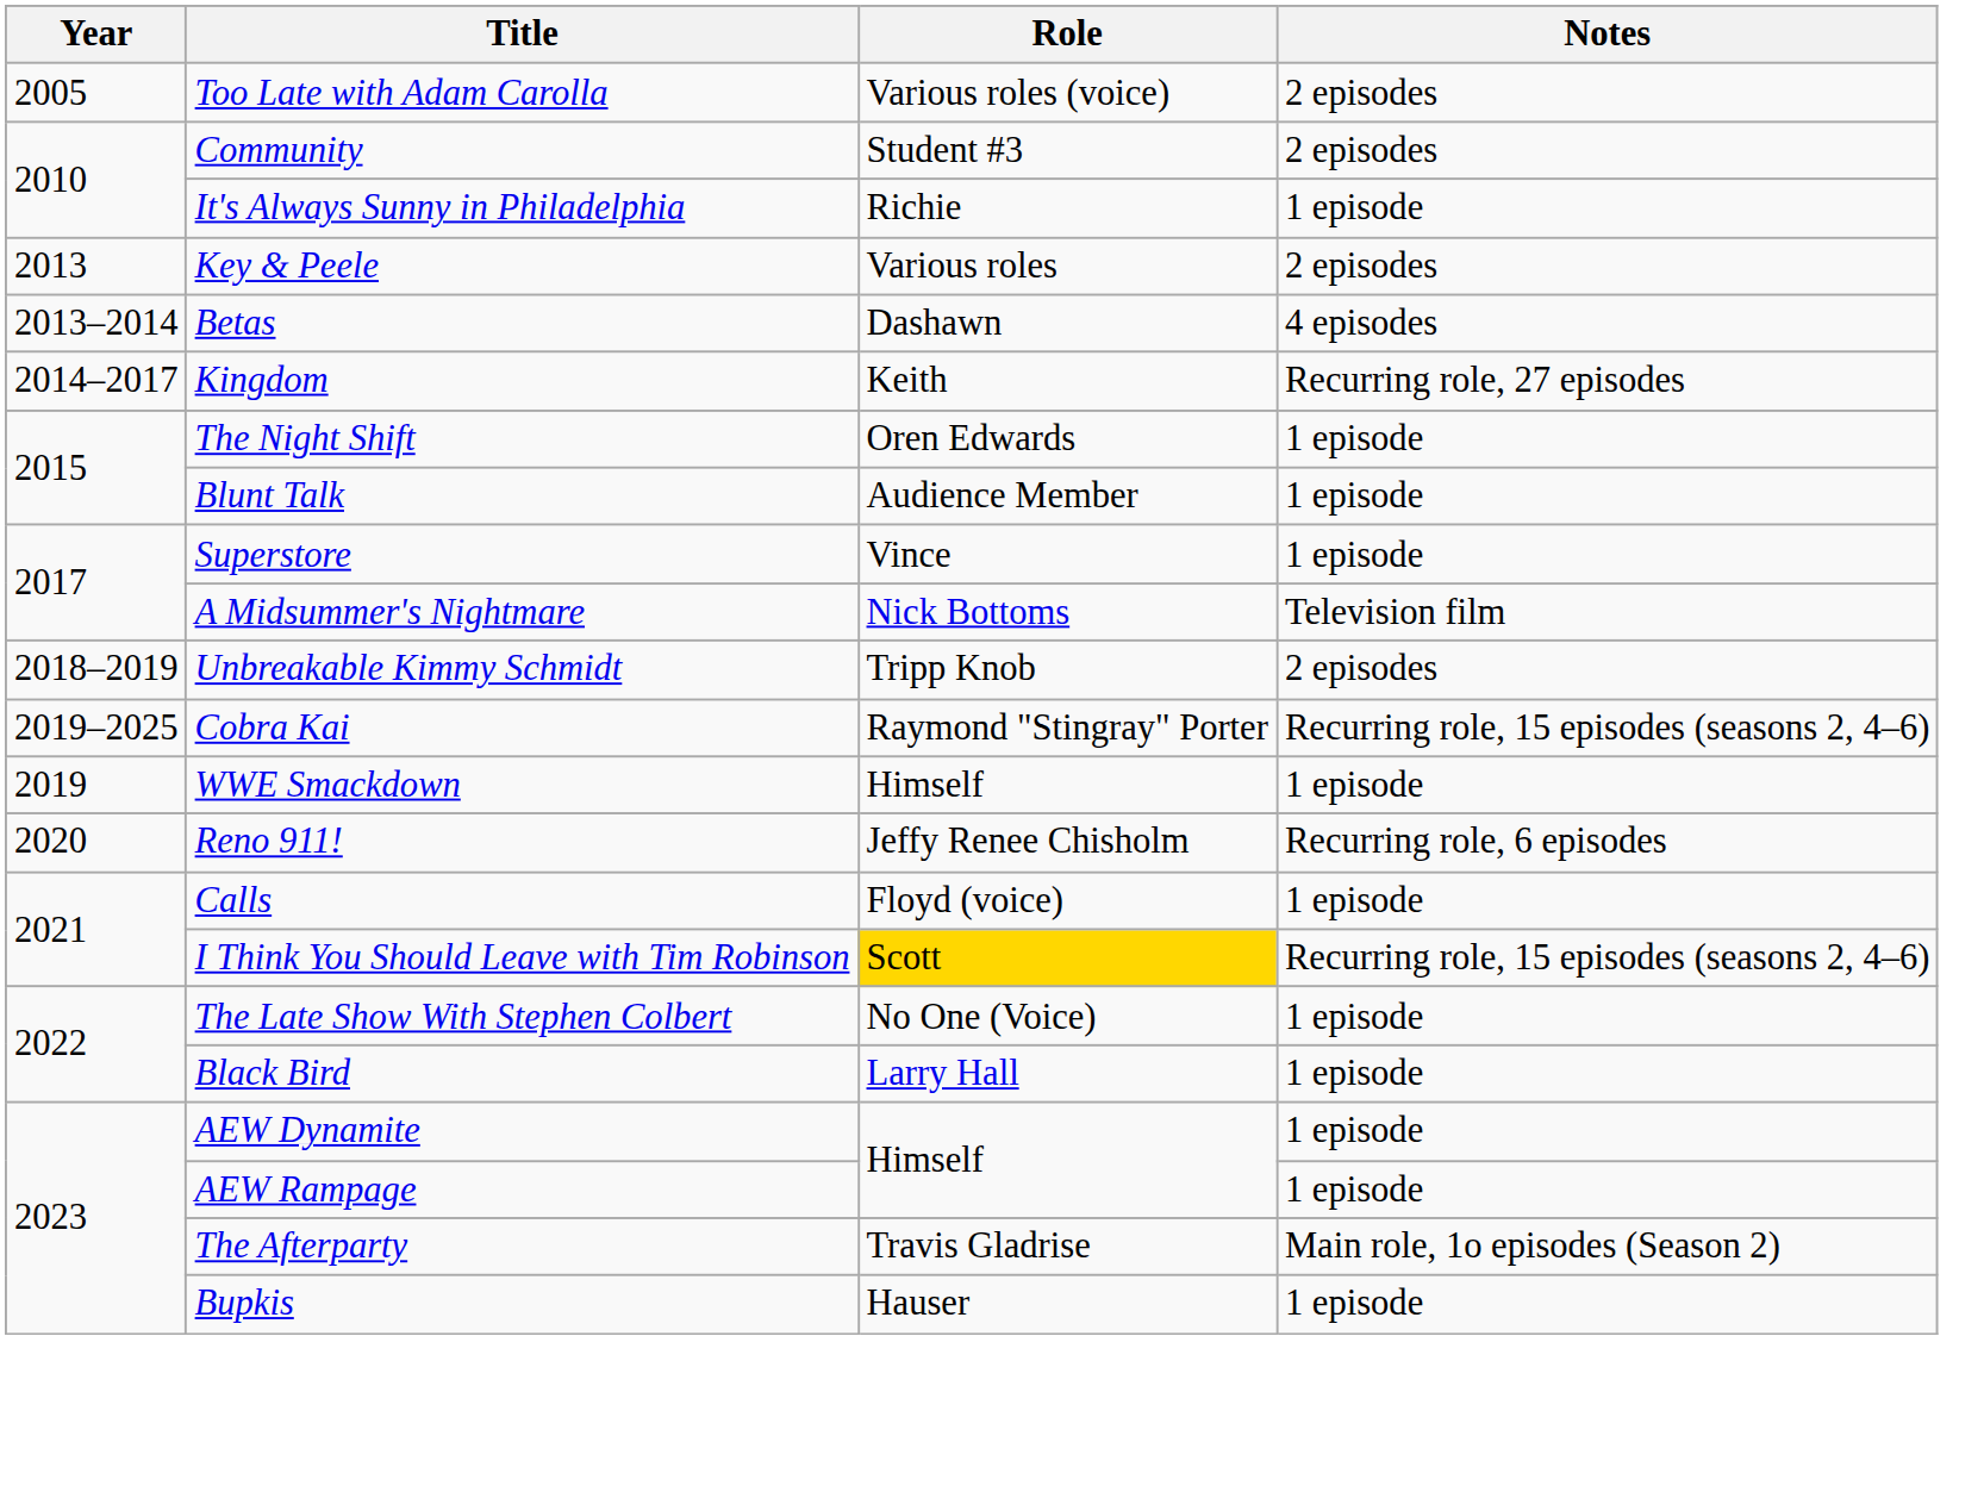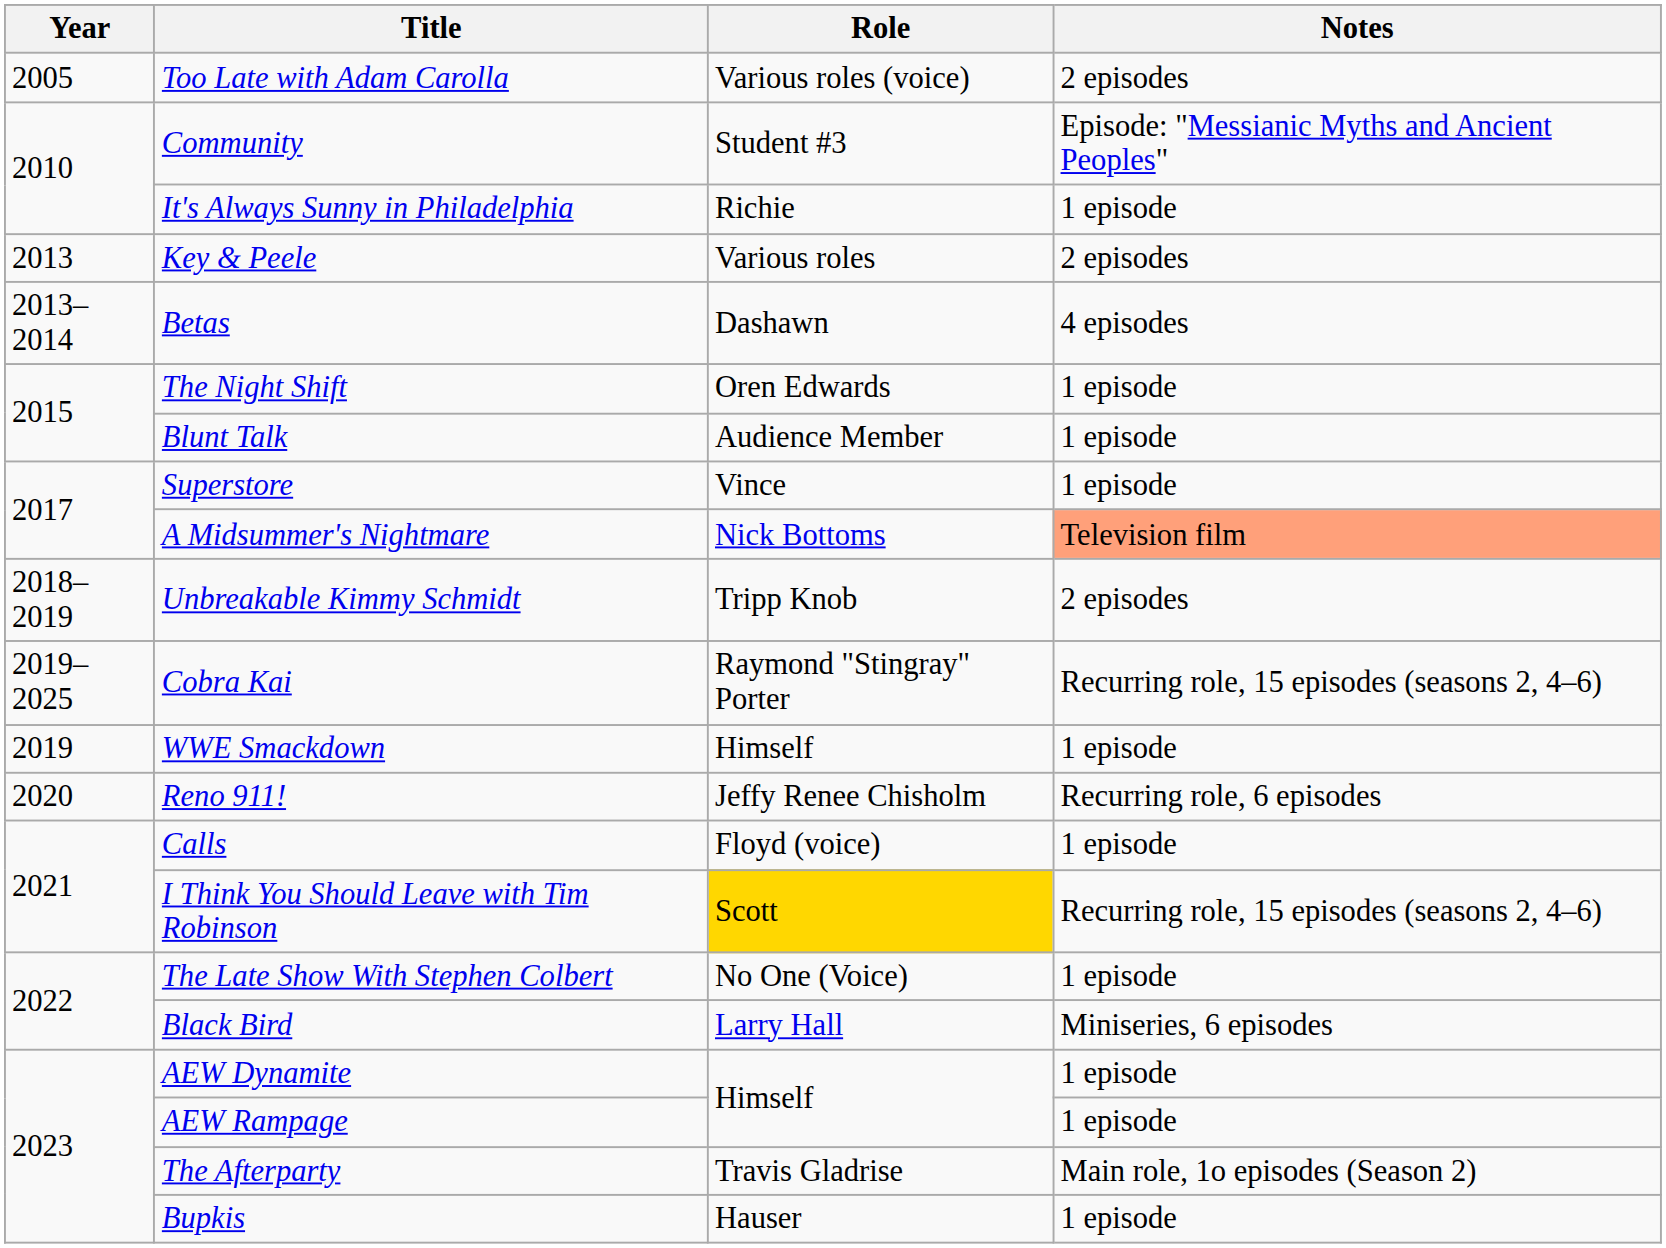 <table class="wikitable sortable">
 <tr>
 <th>Year</th>
 <th>Title</th>
 <th>Role</th>
 <th class="unsortable">Notes</th>
 </tr>
 <tr>
 <td>2005</td>
 <td><em><a href='#'>Too Late with Adam Carolla</a></em></td>
 <td>Various roles (voice)</td>
 <td>2 episodes</td>
 </tr>
 <tr>
 <td rowspan="2">2010</td>
 <td><em><a href='#'>Community</a></em></td>
 <td>Student #3</td>
-<td>2 episodes</td>
+<td>Episode: "<a href='#'>Messianic Myths and Ancient Peoples</a>"</td>
 </tr>
 <tr>
 <td><em><a href='#'>It's Always Sunny in Philadelphia</a></em></td>
 <td>Richie</td>
 <td>1 episode</td>
 </tr>
 <tr>
 <td>2013</td>
 <td><em><a href='#'>Key & Peele</a></em></td>
 <td>Various roles</td>
 <td>2 episodes</td>
 </tr>
 <tr>
 <td>2013–2014</td>
 <td><em><a href='#'>Betas</a></em></td>
 <td>Dashawn</td>
 <td>4 episodes</td>
-</tr>
-<tr>
-<td>2014–2017</td>
-<td><em><a href='#'>Kingdom</a></em></td>
-<td>Keith</td>
-<td>Recurring role, 27 episodes</td>
 </tr>
 <tr>
 <td rowspan="2">2015</td>
 <td><em><a href='#'>The Night Shift</a></em></td>
 <td>Oren Edwards</td>
 <td>1 episode</td>
 </tr>
 <tr>
 <td><em><a href='#'>Blunt Talk</a></em></td>
 <td>Audience Member</td>
 <td>1 episode</td>
 </tr>
 <tr>
 <td rowspan="2">2017</td>
 <td><em><a href='#'>Superstore</a></em></td>
 <td>Vince</td>
 <td>1 episode</td>
 </tr>
 <tr>
 <td><em><a href='#'>A Midsummer's Nightmare</a></em></td>
 <td><a href='#'>Nick Bottoms</a></td>
-<td>Television film</td>
+<td style="background: lightsalmon;">Television film</td>
 </tr>
 <tr>
 <td>2018–2019</td>
 <td><em><a href='#'>Unbreakable Kimmy Schmidt</a></em></td>
 <td>Tripp Knob</td>
 <td>2 episodes</td>
 </tr>
 <tr>
 <td>2019–2025</td>
 <td><em><a href='#'>Cobra Kai</a></em></td>
 <td>Raymond "Stingray" Porter</td>
 <td>Recurring role, 15 episodes (seasons 2, 4–6)</td>
 </tr>
 <tr>
 <td>2019</td>
 <td><em><a href='#'>WWE Smackdown</a></em></td>
 <td>Himself</td>
 <td>1 episode</td>
 </tr>
 <tr>
 <td>2020</td>
 <td><em><a href='#'>Reno 911!</a></em></td>
 <td>Jeffy Renee Chisholm</td>
 <td>Recurring role, 6 episodes</td>
 </tr>
 <tr>
 <td rowspan="2">2021</td>
 <td><em><a href='#'>Calls</a></em></td>
 <td>Floyd (voice)</td>
 <td>1 episode</td>
 </tr>
 <tr>
 <td><em><a href='#'>I Think You Should Leave with Tim Robinson</a></em></td>
 <td style="background: gold;">Scott</td>
 <td>Recurring role, 15 episodes (seasons 2, 4–6)</td>
 </tr>
 <tr>
 <td rowspan="2" =>2022</td>
 <td><em><a href='#'>The Late Show With Stephen Colbert</a></em></td>
 <td>No One (Voice)</td>
 <td>1 episode</td>
 </tr>
 <tr>
 <td><em><a href='#'>Black Bird</a></em></td>
 <td><a href='#'>Larry Hall</a></td>
-<td>1 episode</td>
+<td>Miniseries, 6 episodes</td>
 </tr>
 <tr>
 <td rowspan="4">2023</td>
 <td><em><a href='#'>AEW Dynamite</a></em></td>
 <td rowspan="2">Himself</td>
 <td>1 episode</td>
 </tr>
 <tr>
 <td><em><a href='#'>AEW Rampage</a></em></td>
 <td>1 episode</td>
 </tr>
 <tr>
 <td><em><a href='#'>The Afterparty</a></em></td>
 <td>Travis Gladrise</td>
 <td>Main role, 1o episodes (Season 2)</td>
 </tr>
 <tr>
 <td><em><a href='#'>Bupkis</a></em></td>
 <td>Hauser</td>
 <td>1 episode</td>
 </tr>
 </table>
